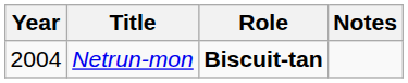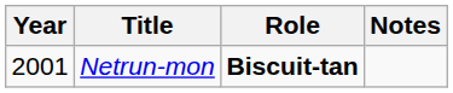 <table class="wikitable sortable">
 <tr>
 <th>Year</th>
 <th>Title</th>
 <th>Role</th>
 <th class="unsortable">Notes</th>
 </tr>
 <tr>
-<td>2004</td>
+<td>2001</td>
 <td><em><a href='#'>Netrun-mon</a></em></td>
 <td><strong>Biscuit-tan</strong></td>
 <td></td>
 </tr>
 </table>
